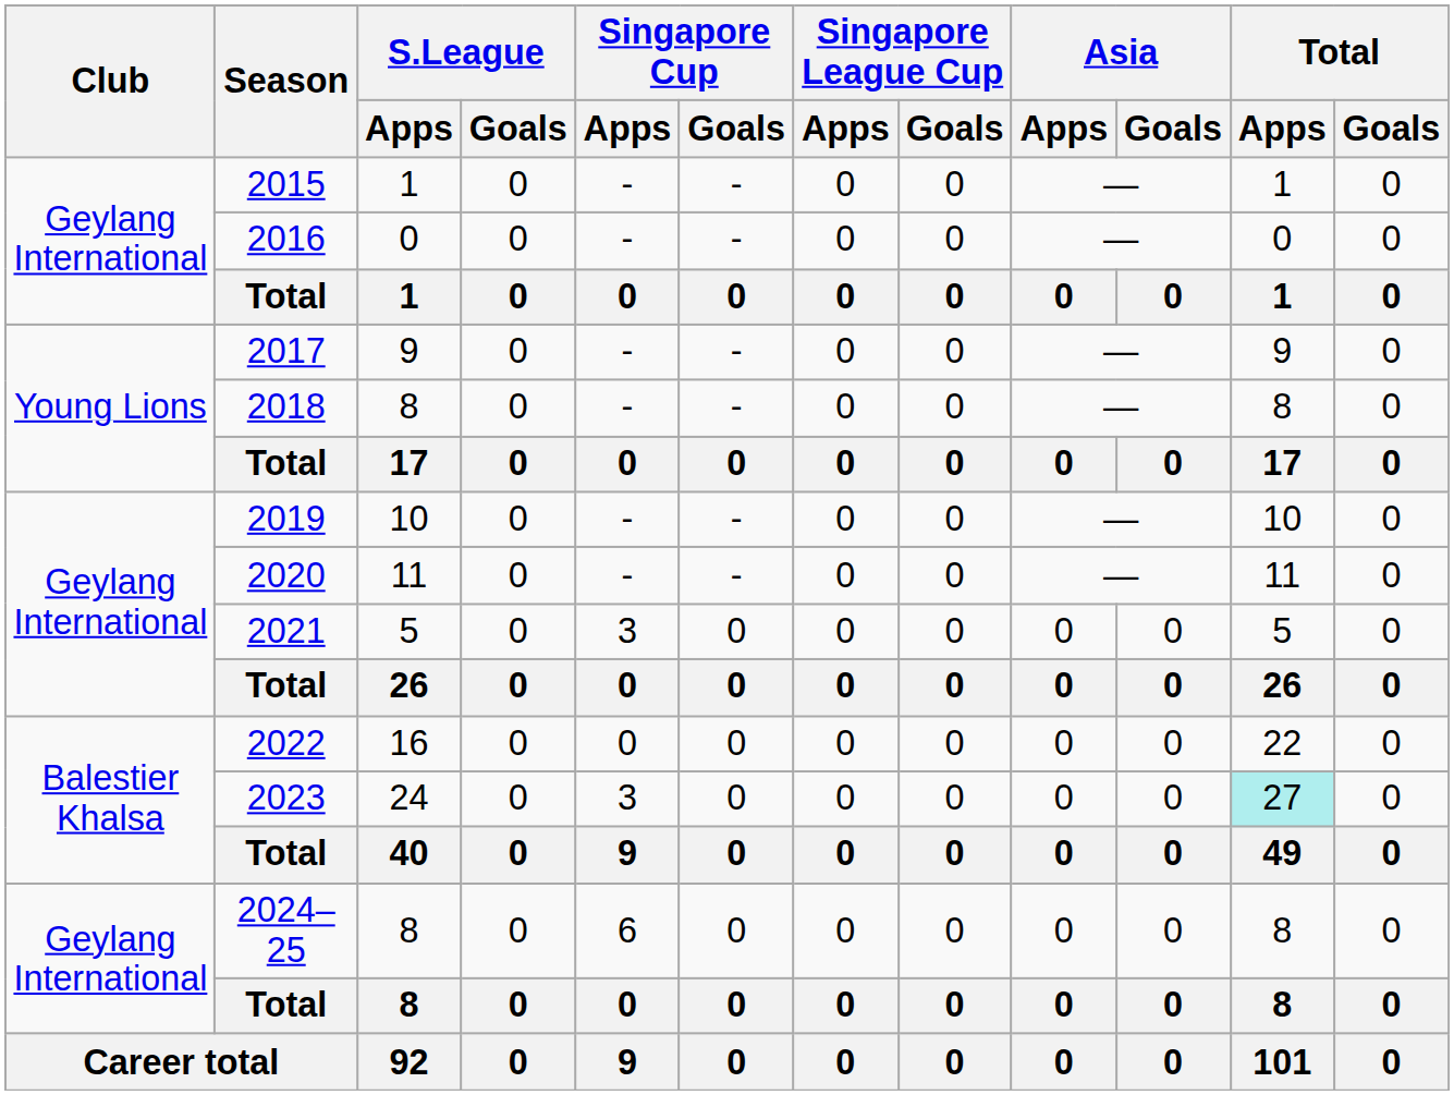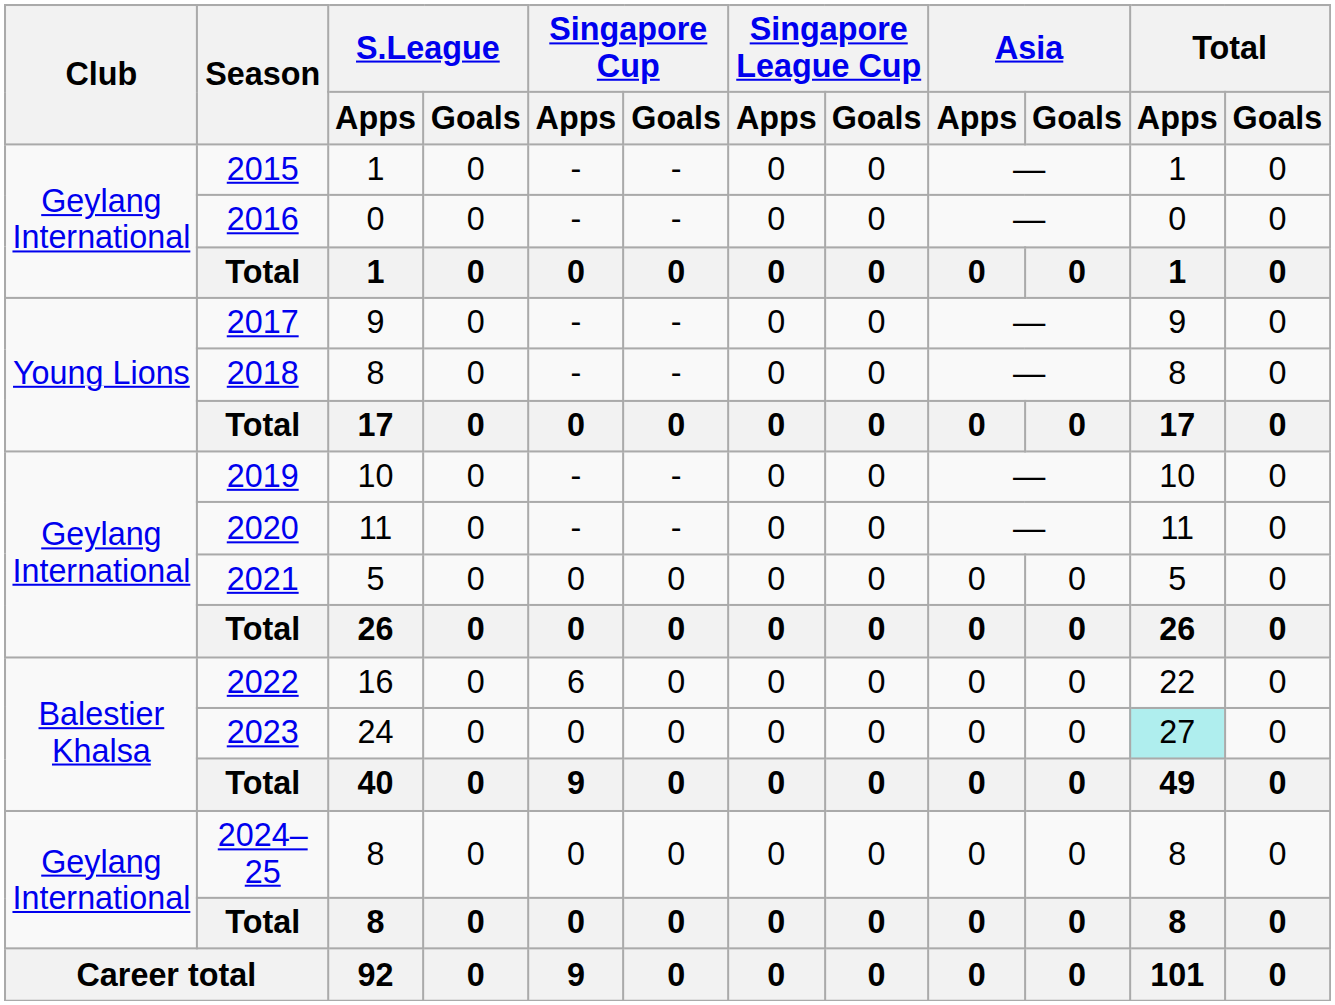 <table class="wikitable" style="text-align:center">
 <tr>
 <th rowspan=2 width=160>Club</th>
 <th rowspan=2>Season</th>
 <th colspan=2><a href='#'>S.League</a></th>
 <th colspan=2><a href='#'>Singapore Cup</a></th>
 <th colspan=2><a href='#'>Singapore<br>League Cup</a></th>
 <th colspan="2"><a href='#'>Asia</a></th>
 <th colspan=2>Total</th>
 </tr>
 <tr>
 <th width=40>Apps</th>
 <th width=40>Goals</th>
 <th width=40>Apps</th>
 <th width=40>Goals</th>
 <th width=40>Apps</th>
 <th width=40>Goals</th>
 <th width=40>Apps</th>
 <th width=40>Goals</th>
 <th width=40>Apps</th>
 <th width=40>Goals</th>
 </tr>
 <tr>
 <td rowspan="3"><a href='#'>Geylang International</a></td>
 <td><a href='#'>2015</a></td>
 <td>1</td>
 <td>0</td>
 <td>-</td>
 <td>-</td>
 <td>0</td>
 <td>0</td>
 <td colspan='2'>—</td>
 <td>1</td>
 <td>0</td>
 </tr>
 <tr>
 <td><a href='#'>2016</a></td>
 <td>0</td>
 <td>0</td>
 <td>-</td>
 <td>-</td>
 <td>0</td>
 <td>0</td>
 <td colspan='2'>—</td>
 <td>0</td>
 <td>0</td>
 </tr>
 <tr>
 <th>Total</th>
 <th>1</th>
 <th>0</th>
 <th>0</th>
 <th>0</th>
 <th>0</th>
 <th>0</th>
 <th>0</th>
 <th>0</th>
 <th>1</th>
 <th>0</th>
 </tr>
 <tr>
 <td rowspan="3"><a href='#'>Young Lions</a></td>
 <td><a href='#'>2017</a></td>
 <td>9</td>
 <td>0</td>
 <td>-</td>
 <td>-</td>
 <td>0</td>
 <td>0</td>
 <td colspan='2'>—</td>
 <td>9</td>
 <td>0</td>
 </tr>
 <tr>
 <td><a href='#'>2018</a></td>
 <td>8</td>
 <td>0</td>
 <td>-</td>
 <td>-</td>
 <td>0</td>
 <td>0</td>
 <td colspan='2'>—</td>
 <td>8</td>
 <td>0</td>
 </tr>
 <tr>
 <th>Total</th>
 <th>17</th>
 <th>0</th>
 <th>0</th>
 <th>0</th>
 <th>0</th>
 <th>0</th>
 <th>0</th>
 <th>0</th>
 <th>17</th>
 <th>0</th>
 </tr>
 <tr>
 <td rowspan="4"><a href='#'>Geylang International</a></td>
 <td><a href='#'>2019</a></td>
 <td>10</td>
 <td>0</td>
 <td>-</td>
 <td>-</td>
 <td>0</td>
 <td>0</td>
 <td colspan='2'>—</td>
 <td>10</td>
 <td>0</td>
 </tr>
 <tr>
 <td><a href='#'>2020</a></td>
 <td>11</td>
 <td>0</td>
 <td>-</td>
 <td>-</td>
 <td>0</td>
 <td>0</td>
 <td colspan='2'>—</td>
 <td>11</td>
 <td>0</td>
 </tr>
 <tr>
 <td><a href='#'>2021</a></td>
 <td>5</td>
 <td>0</td>
-<td>3</td>
+<td>0</td>
 <td>0</td>
 <td>0</td>
 <td>0</td>
 <td>0</td>
 <td>0</td>
 <td>5</td>
 <td>0</td>
 </tr>
 <tr>
 <th>Total</th>
 <th>26</th>
 <th>0</th>
 <th>0</th>
 <th>0</th>
 <th>0</th>
 <th>0</th>
 <th>0</th>
 <th>0</th>
 <th>26</th>
 <th>0</th>
 </tr>
 <tr>
 <td rowspan="3"><a href='#'>Balestier Khalsa</a></td>
 <td><a href='#'>2022</a></td>
 <td>16</td>
 <td>0</td>
-<td>0</td>
+<td>6</td>
 <td>0</td>
 <td>0</td>
 <td>0</td>
 <td>0</td>
 <td>0</td>
 <td>22</td>
 <td>0</td>
 </tr>
 <tr>
 <td><a href='#'>2023</a></td>
 <td>24</td>
 <td>0</td>
-<td>3</td>
+<td>0</td>
 <td>0</td>
 <td>0</td>
 <td>0</td>
 <td>0</td>
 <td>0</td>
 <td style="background: paleturquoise;">27</td>
 <td>0</td>
 </tr>
 <tr>
 <th>Total</th>
 <th>40</th>
 <th>0</th>
 <th>9</th>
 <th>0</th>
 <th>0</th>
 <th>0</th>
 <th>0</th>
 <th>0</th>
 <th>49</th>
 <th>0</th>
 </tr>
 <tr>
 <td rowspan="2"><a href='#'>Geylang International</a></td>
 <td><a href='#'>2024–25</a></td>
 <td>8</td>
 <td>0</td>
-<td>6</td>
+<td>0</td>
 <td>0</td>
 <td>0</td>
 <td>0</td>
 <td>0</td>
 <td>0</td>
 <td>8</td>
 <td>0</td>
 </tr>
 <tr>
 <th>Total</th>
 <th>8</th>
 <th>0</th>
 <th>0</th>
 <th>0</th>
 <th>0</th>
 <th>0</th>
 <th>0</th>
 <th>0</th>
 <th>8</th>
 <th>0</th>
 </tr>
 <tr>
 <th colspan=2>Career total</th>
 <th>92</th>
 <th>0</th>
 <th>9</th>
 <th>0</th>
 <th>0</th>
 <th>0</th>
 <th>0</th>
 <th>0</th>
 <th>101</th>
 <th>0</th>
 </tr>
 <tr>
 </tr>
 </table>
